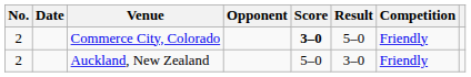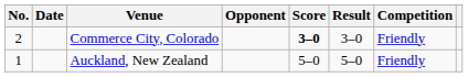 <table class="wikitable sortable">
 <tr>
 <th scope="col">No.</th>
 <th scope="col">Date</th>
 <th scope="col">Venue</th>
 <th scope="col">Opponent</th>
 <th scope="col">Score</th>
 <th scope="col">Result</th>
 <th scope="col">Competition</th>
 <th scope="col" class="unsortable"></th>
 </tr>
 <tr>
 <td style="text-align:center">2</td>
 <td></td>
 <td><a href='#'>Commerce City, Colorado</a></td>
 <td></td>
 <td style="text-align:center"><strong>3–0</strong></td>
+<td style="text-align:center">3–0</td>
+<td><a href='#'>Friendly</a></td>
+<td></td>
+</tr>
+<tr>
+<td style="text-align:center">1</td>
+<td></td>
+<td><a href='#'>Auckland</a>, New Zealand</td>
+<td></td>
+<td style="text-align:center">5–0</td>
 <td style="text-align:center">5–0</td>
 <td><a href='#'>Friendly</a></td>
 <td></td>
 </tr>
-<tr>
-<td style="text-align:center">2</td>
-<td></td>
-<td><a href='#'>Auckland</a>, New Zealand</td>
-<td></td>
-<td style="text-align:center">5–0</td>
-<td style="text-align:center">3–0</td>
-<td><a href='#'>Friendly</a></td>
-<td></td>
-</tr>
 </table>
